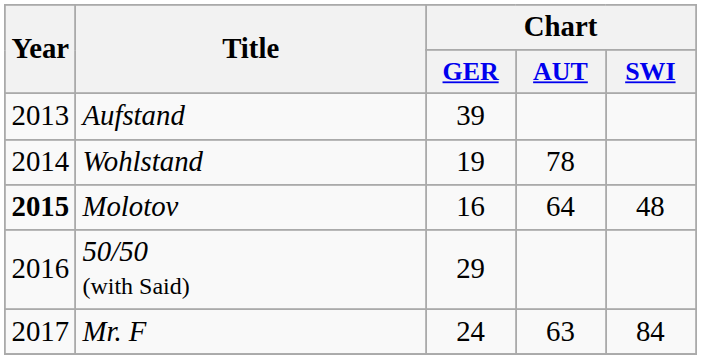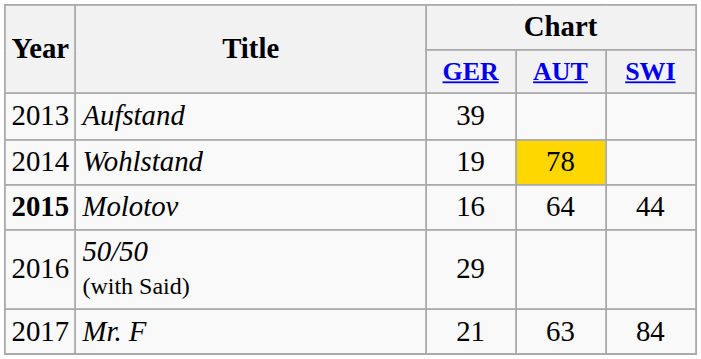 <table class="wikitable">
 <tr>
 <th width="28" rowspan="2">Year</th>
 <th width="187" rowspan="2">Title</th>
 <th colspan="3">Chart</th>
 </tr>
 <tr>
 <th scope="col" style="width:3em;font-size:90%;"><a href='#'>GER</a><br></th>
 <th scope="col" style="width:3em;font-size:90%;"><a href='#'>AUT</a><br></th>
 <th scope="col" style="width:3em;font-size:90%;"><a href='#'>SWI</a><br></th>
 </tr>
 <tr>
 <td>2013</td>
 <td><em>Aufstand</em></td>
 <td align="center">39</td>
 <td align="center"></td>
 <td align="center"></td>
 </tr>
 <tr>
 <td>2014</td>
 <td><em>Wohlstand</em></td>
 <td align="center">19</td>
-<td align="center">78</td>
+<td align="center" style="background: gold;">78</td>
 <td align="center"></td>
 </tr>
 <tr>
 <td><strong>2015</strong></td>
 <td><em>Molotov</em></td>
 <td align="center">16</td>
 <td align="center">64</td>
-<td align="center">48</td>
+<td align="center">44</td>
 </tr>
 <tr>
 <td>2016</td>
 <td><em>50/50</em><br><small>(with Said)</small></td>
 <td align="center">29</td>
 <td align="center"></td>
 <td align="center"></td>
 </tr>
 <tr>
 <td>2017</td>
 <td><em>Mr. F</em></td>
-<td align="center">24</td>
+<td align="center">21</td>
 <td align="center">63</td>
 <td align="center">84</td>
 </tr>
 <tr>
 </tr>
 </table>
